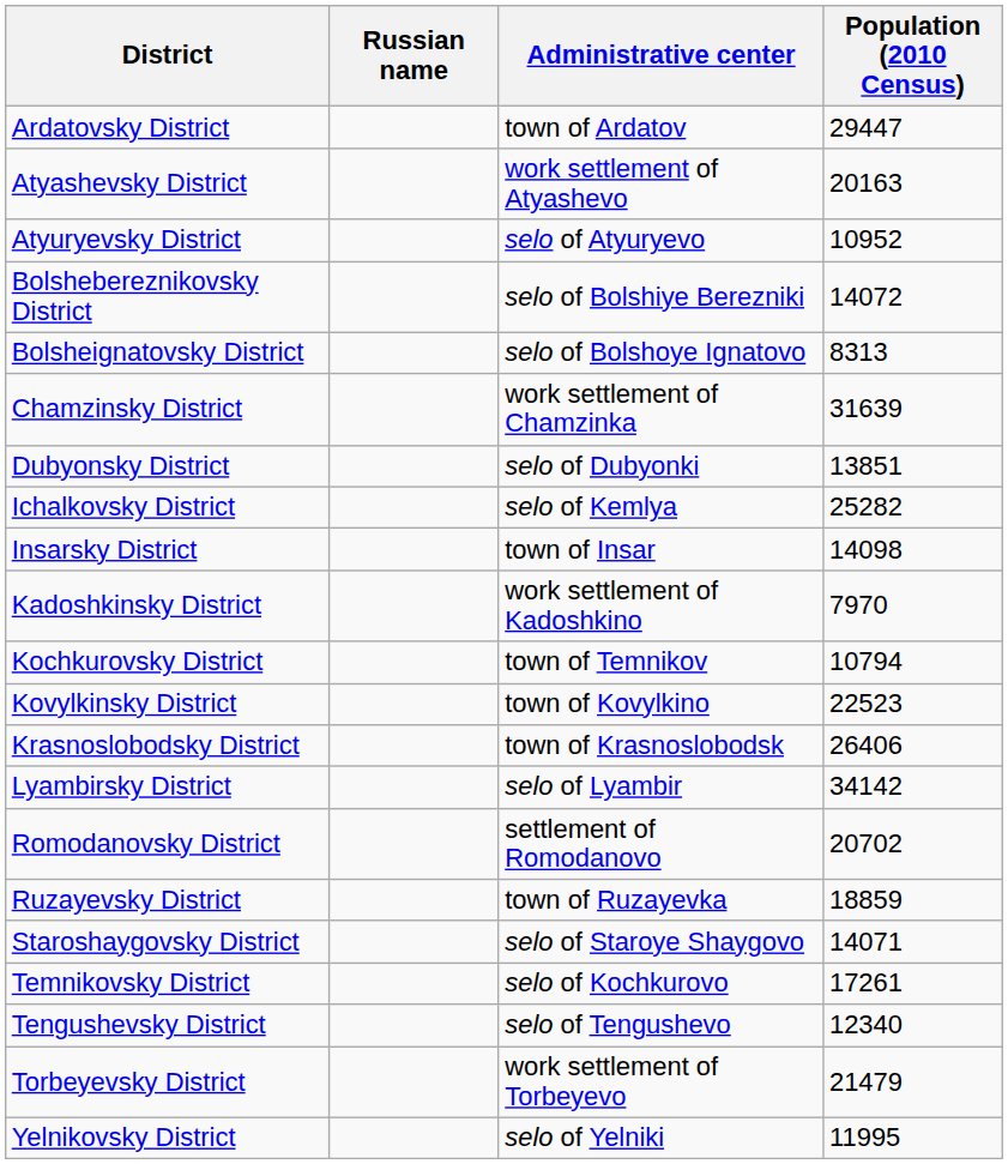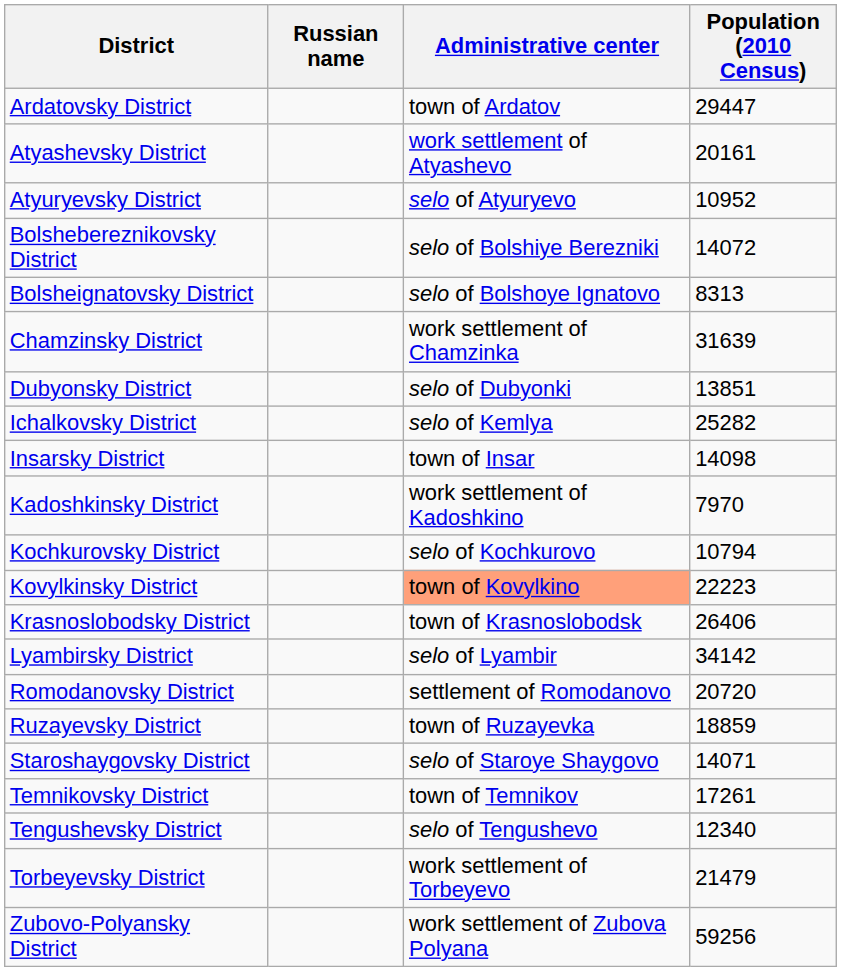 <table class="wikitable sortable">
 <tr>
 <th>District</th>
 <th>Russian name</th>
 <th><a href='#'>Administrative center</a></th>
 <th>Population<br>(<a href='#'>2010 Census</a>)</th>
 </tr>
 <tr>
 <td><a href='#'>Ardatovsky District</a></td>
 <td></td>
 <td>town of <a href='#'>Ardatov</a></td>
 <td>29447</td>
 </tr>
 <tr>
 <td><a href='#'>Atyashevsky District</a></td>
 <td></td>
 <td><a href='#'>work settlement</a> of <a href='#'>Atyashevo</a></td>
-<td>20163</td>
+<td>20161</td>
 </tr>
 <tr>
 <td><a href='#'>Atyuryevsky District</a></td>
 <td></td>
 <td><em><a href='#'>selo</a></em> of <a href='#'>Atyuryevo</a></td>
 <td>10952</td>
 </tr>
 <tr>
 <td><a href='#'>Bolshebereznikovsky District</a></td>
 <td></td>
 <td><em>selo</em> of <a href='#'>Bolshiye Berezniki</a></td>
 <td>14072</td>
 </tr>
 <tr>
 <td><a href='#'>Bolsheignatovsky District</a></td>
 <td></td>
 <td><em>selo</em> of <a href='#'>Bolshoye Ignatovo</a></td>
 <td>8313</td>
 </tr>
 <tr>
 <td><a href='#'>Chamzinsky District</a></td>
 <td></td>
 <td>work settlement of <a href='#'>Chamzinka</a></td>
 <td>31639</td>
 </tr>
 <tr>
 <td><a href='#'>Dubyonsky District</a></td>
 <td></td>
 <td><em>selo</em> of <a href='#'>Dubyonki</a></td>
 <td>13851</td>
 </tr>
 <tr>
 <td><a href='#'>Ichalkovsky District</a></td>
 <td></td>
 <td><em>selo</em> of <a href='#'>Kemlya</a></td>
 <td>25282</td>
 </tr>
 <tr>
 <td><a href='#'>Insarsky District</a></td>
 <td></td>
 <td>town of <a href='#'>Insar</a></td>
 <td>14098</td>
 </tr>
 <tr>
 <td><a href='#'>Kadoshkinsky District</a></td>
 <td></td>
 <td>work settlement of <a href='#'>Kadoshkino</a></td>
 <td>7970</td>
 </tr>
 <tr>
 <td><a href='#'>Kochkurovsky District</a></td>
 <td></td>
-<td>town of <a href='#'>Temnikov</a></td>
+<td><em>selo</em> of <a href='#'>Kochkurovo</a></td>
 <td>10794</td>
 </tr>
 <tr>
 <td><a href='#'>Kovylkinsky District</a></td>
 <td></td>
-<td>town of <a href='#'>Kovylkino</a></td>
-<td>22523</td>
+<td style="background: lightsalmon;">town of <a href='#'>Kovylkino</a></td>
+<td>22223</td>
 </tr>
 <tr>
 <td><a href='#'>Krasnoslobodsky District</a></td>
 <td></td>
 <td>town of <a href='#'>Krasnoslobodsk</a></td>
 <td>26406</td>
 </tr>
 <tr>
 <td><a href='#'>Lyambirsky District</a></td>
 <td></td>
 <td><em>selo</em> of <a href='#'>Lyambir</a></td>
 <td>34142</td>
 </tr>
 <tr>
 <td><a href='#'>Romodanovsky District</a></td>
 <td></td>
 <td>settlement of <a href='#'>Romodanovo</a></td>
-<td>20702</td>
+<td>20720</td>
 </tr>
 <tr>
 <td><a href='#'>Ruzayevsky District</a></td>
 <td></td>
 <td>town of <a href='#'>Ruzayevka</a></td>
 <td>18859</td>
 </tr>
 <tr>
 <td><a href='#'>Staroshaygovsky District</a></td>
 <td></td>
 <td><em>selo</em> of <a href='#'>Staroye Shaygovo</a></td>
 <td>14071</td>
 </tr>
 <tr>
 <td><a href='#'>Temnikovsky District</a></td>
 <td></td>
-<td><em>selo</em> of <a href='#'>Kochkurovo</a></td>
+<td>town of <a href='#'>Temnikov</a></td>
 <td>17261</td>
 </tr>
 <tr>
 <td><a href='#'>Tengushevsky District</a></td>
 <td></td>
 <td><em>selo</em> of <a href='#'>Tengushevo</a></td>
 <td>12340</td>
 </tr>
 <tr>
 <td><a href='#'>Torbeyevsky District</a></td>
 <td></td>
 <td>work settlement of <a href='#'>Torbeyevo</a></td>
 <td>21479</td>
 </tr>
 <tr>
-<td><a href='#'>Yelnikovsky District</a></td>
+<td><a href='#'>Zubovo-Polyansky District</a></td>
 <td></td>
-<td><em>selo</em> of <a href='#'>Yelniki</a></td>
-<td>11995</td>
+<td>work settlement of <a href='#'>Zubova Polyana</a></td>
+<td>59256</td>
 </tr>
 </table>
